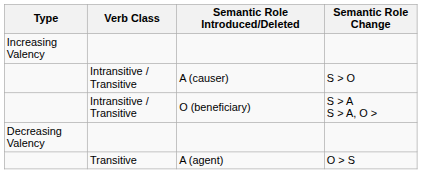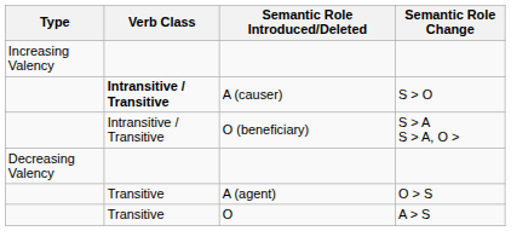 <table class="wikitable">
 <tr>
 <th>Type</th>
 <th>Verb Class</th>
 <th>Semantic Role Introduced/Deleted</th>
 <th>Semantic Role Change</th>
 </tr>
 <tr>
 <td>Increasing Valency</td>
 <td></td>
 <td></td>
 <td></td>
 </tr>
 <tr>
 <td></td>
-<td>Intransitive / Transitive</td>
+<td><strong>Intransitive / Transitive</strong></td>
 <td>A (causer)</td>
 <td>S > O</td>
 </tr>
 <tr>
 <td></td>
 <td>Intransitive / Transitive</td>
 <td>O (beneficiary)</td>
 <td>S > A<br>S > A, O > </td>
 </tr>
 <tr>
 <td>Decreasing Valency</td>
 <td></td>
 <td></td>
 <td></td>
 </tr>
 <tr>
 <td></td>
 <td>Transitive</td>
 <td>A (agent)</td>
 <td>O > S</td>
 </tr>
+<tr>
+<td></td>
+<td>Transitive</td>
+<td>O</td>
+<td>A > S</td>
+</tr>
 </table>
